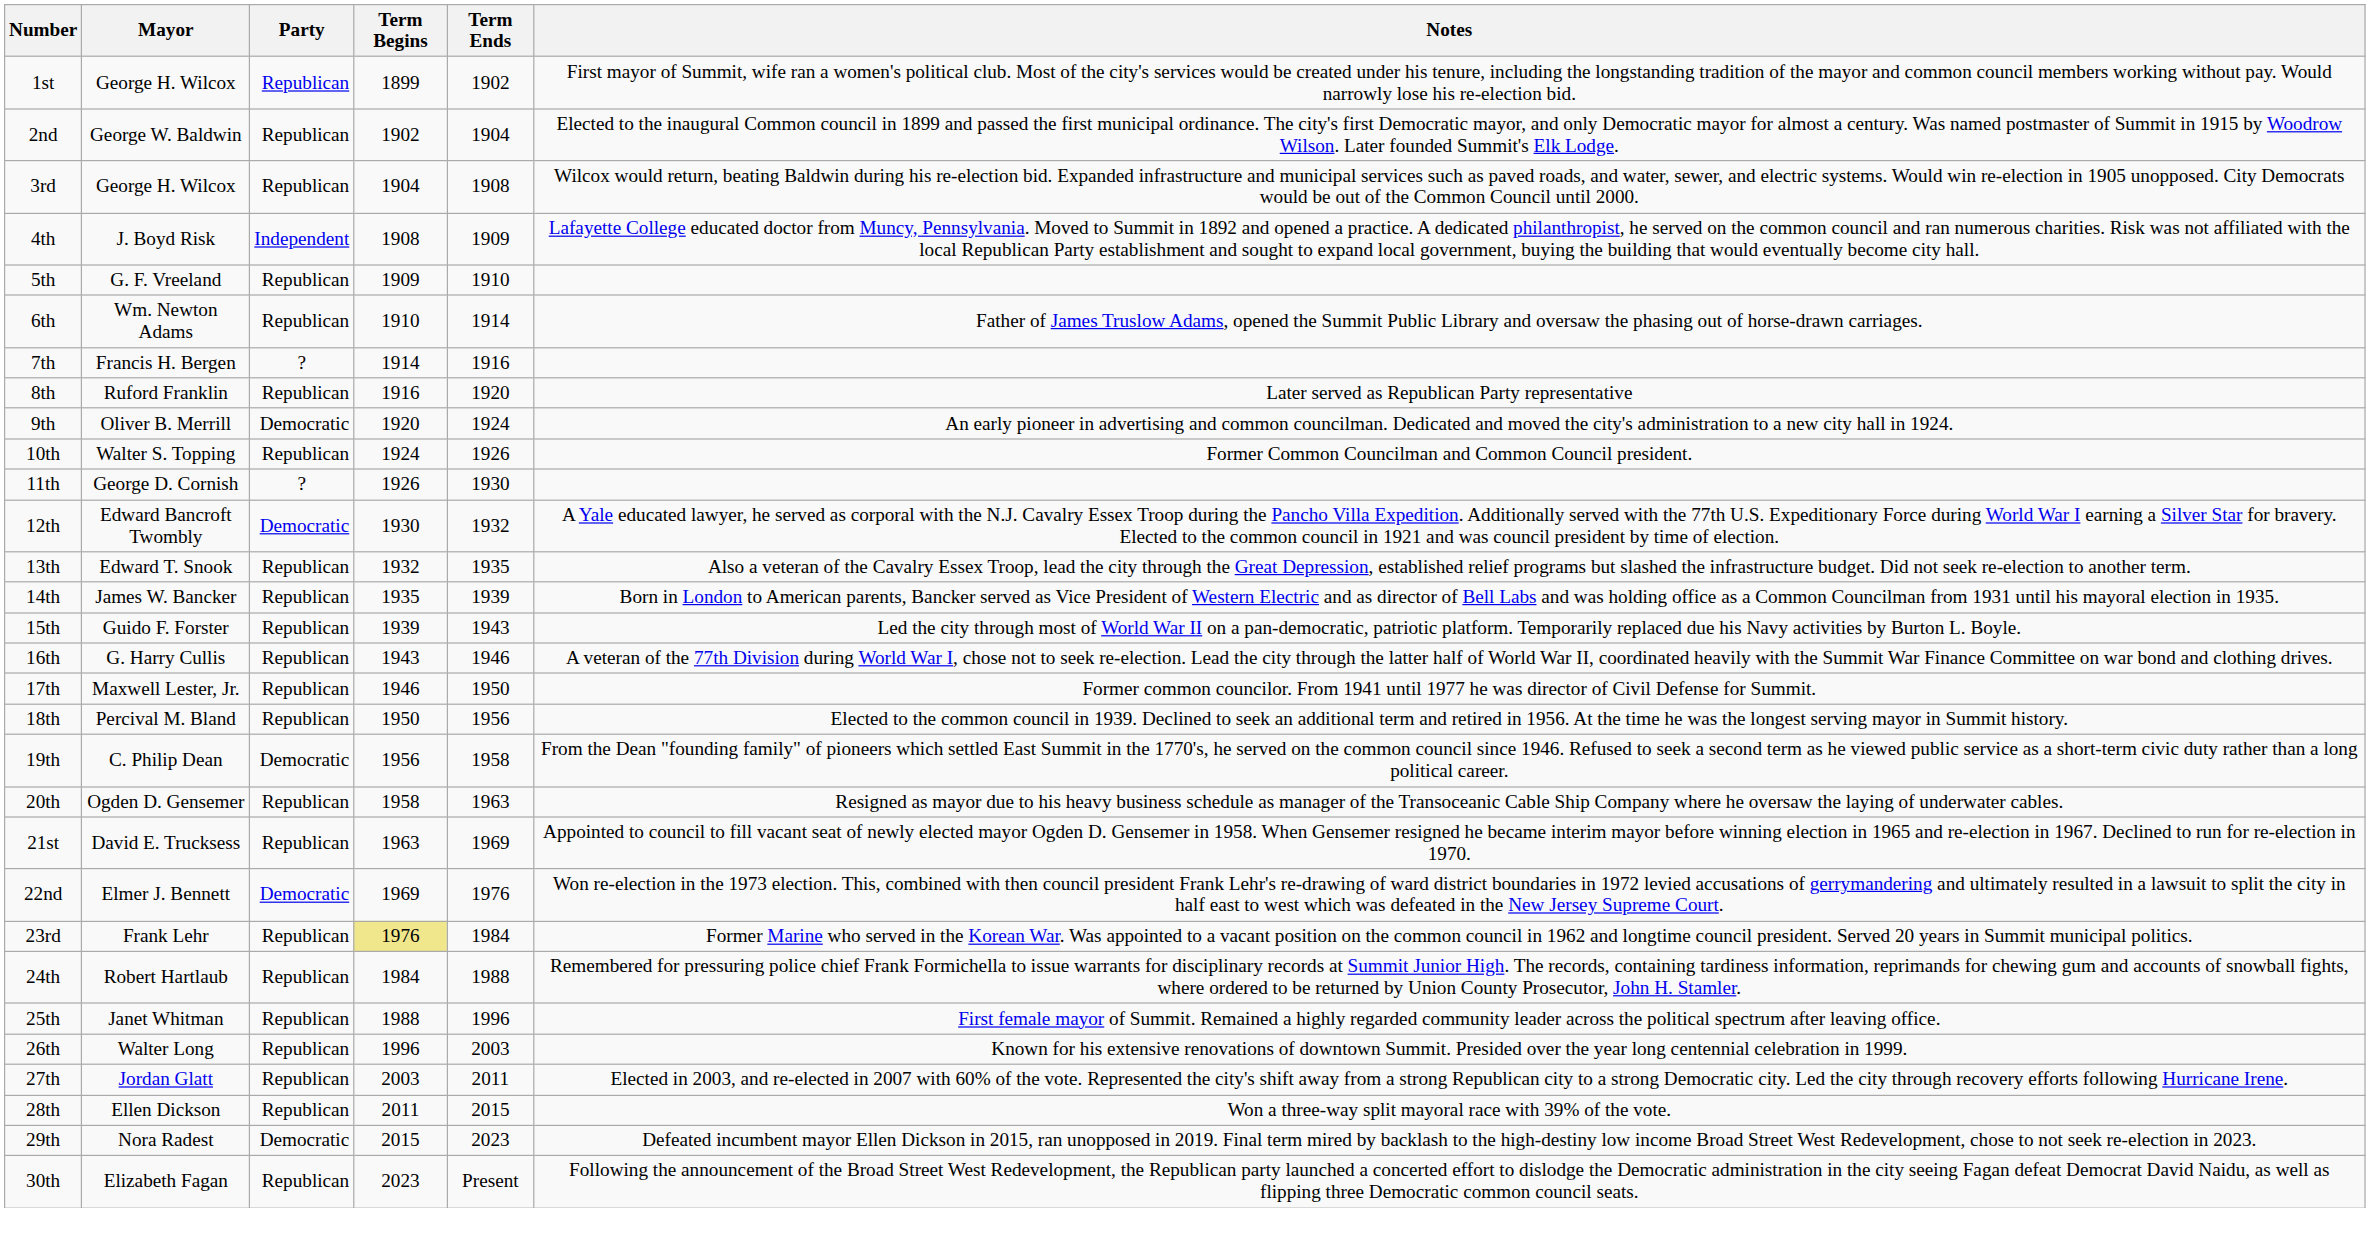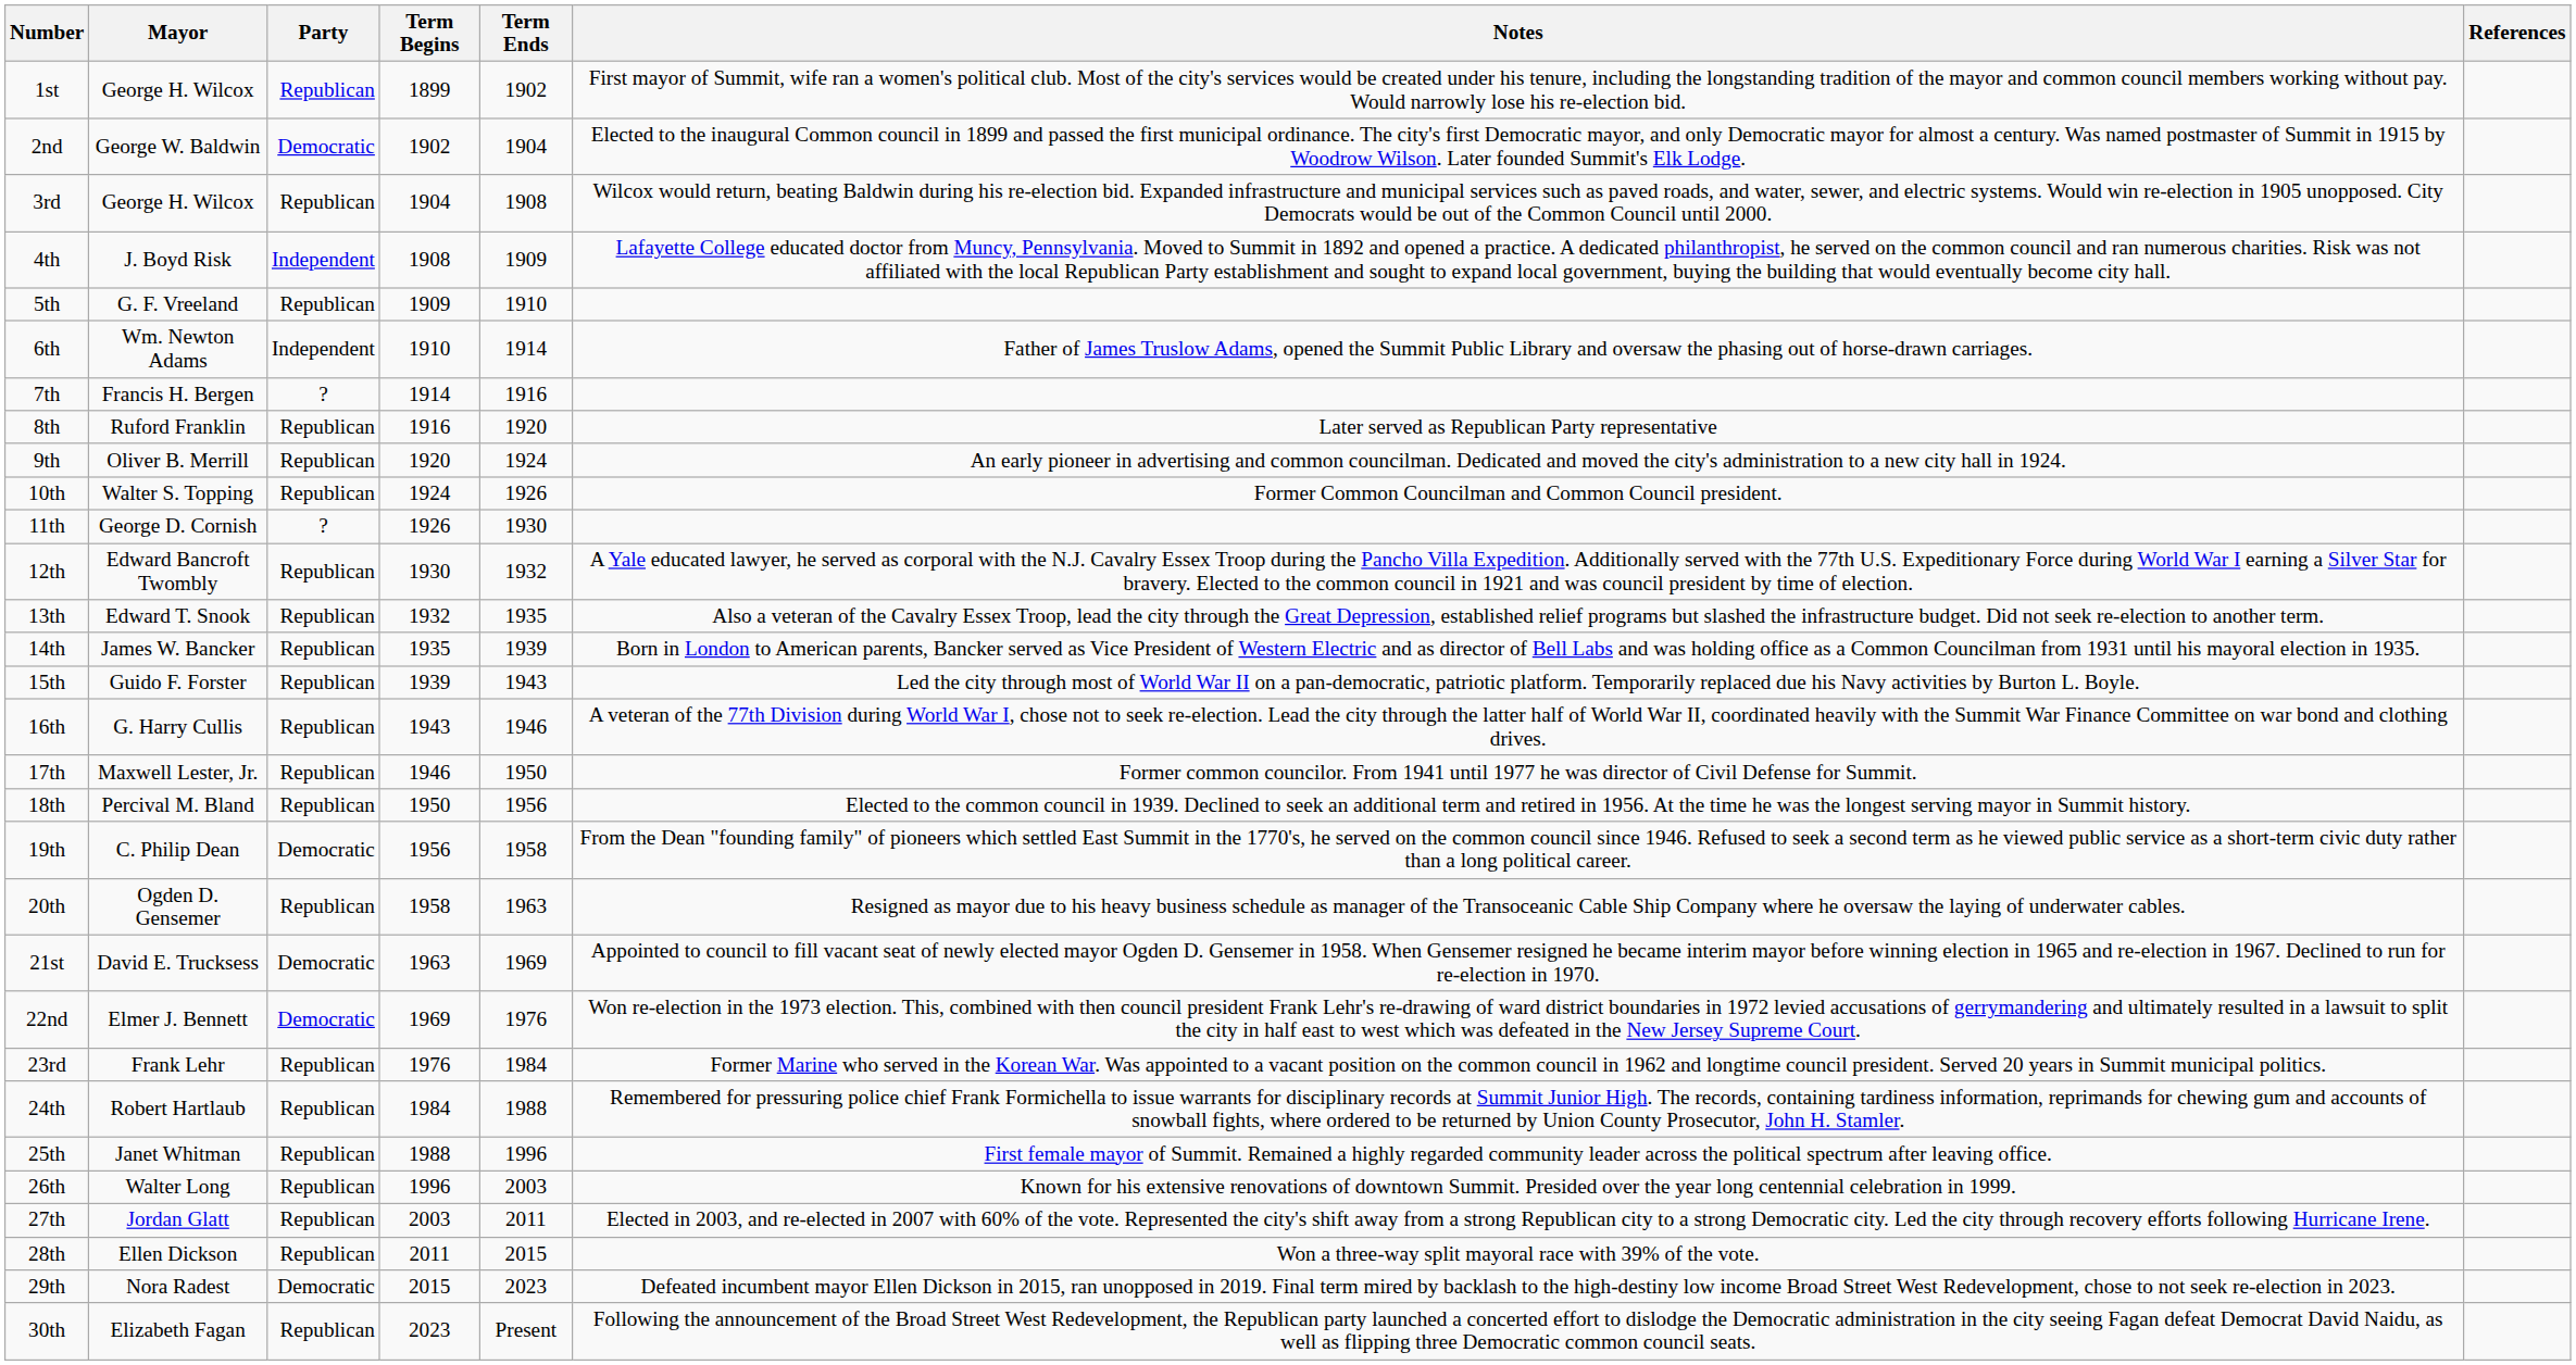 <table class="wikitable" style="text-align:center">
 <tr>
 <th>Number</th>
 <th>Mayor</th>
 <th>Party</th>
 <th>Term Begins</th>
 <th>Term Ends</th>
 <th>Notes</th>
+<th>References</th>
 </tr>
 <tr>
 <td>1st</td>
 <td>George H. Wilcox</td>
 <td align="right" ><a href='#'>Republican</a></td>
 <td>1899</td>
 <td>1902</td>
 <td>First mayor of Summit, wife ran a women's political club. Most of the city's services would be created under his tenure, including the longstanding tradition of the mayor and common council members working without pay. Would narrowly lose his re-election bid.</td>
+<td></td>
 </tr>
 <tr>
 <td>2nd</td>
 <td>George W. Baldwin</td>
-<td align="right" >Republican</td>
+<td align="right" ><a href='#'>Democratic</a></td>
 <td>1902</td>
 <td>1904</td>
 <td>Elected to the inaugural Common council in 1899 and passed the first municipal ordinance. The city's first Democratic mayor, and only Democratic mayor for almost a century. Was named postmaster of Summit in 1915 by <a href='#'>Woodrow Wilson</a>. Later founded Summit's <a href='#'>Elk Lodge</a>.</td>
+<td></td>
 </tr>
 <tr>
 <td>3rd</td>
 <td>George H. Wilcox</td>
 <td align="right" >Republican</td>
 <td>1904</td>
 <td>1908</td>
 <td>Wilcox would return, beating Baldwin during his re-election bid. Expanded infrastructure and municipal services such as paved roads, and water, sewer, and electric systems. Would win re-election in 1905 unopposed. City Democrats would be out of the Common Council until 2000.</td>
+<td></td>
 </tr>
 <tr>
 <td>4th</td>
 <td>J. Boyd Risk</td>
 <td align="right" ><a href='#'>Independent</a></td>
 <td>1908</td>
 <td>1909</td>
 <td><a href='#'>Lafayette College</a> educated doctor from <a href='#'>Muncy, Pennsylvania</a>. Moved to Summit in 1892 and opened a practice. A dedicated <a href='#'>philanthropist</a>, he served on the common council and ran numerous charities. Risk was not affiliated with the local Republican Party establishment and sought to expand local government, buying the building that would eventually become city hall.</td>
+<td></td>
 </tr>
 <tr>
 <td>5th</td>
 <td>G. F. Vreeland</td>
 <td align="right" >Republican</td>
 <td>1909</td>
 <td>1910</td>
 <td></td>
+<td></td>
 </tr>
 <tr>
 <td>6th</td>
 <td>Wm. Newton Adams</td>
-<td align="right" >Republican</td>
+<td align="right" >Independent</td>
 <td>1910</td>
 <td>1914</td>
 <td>Father of <a href='#'>James Truslow Adams</a>, opened the Summit Public Library and oversaw the phasing out of horse-drawn carriages.</td>
+<td></td>
 </tr>
 <tr>
 <td>7th</td>
 <td>Francis H. Bergen</td>
 <td>?</td>
 <td>1914</td>
 <td>1916</td>
+<td></td>
 <td></td>
 </tr>
 <tr>
 <td>8th</td>
 <td>Ruford Franklin</td>
 <td align="right" >Republican</td>
 <td>1916</td>
 <td>1920</td>
 <td>Later served as Republican Party representative</td>
+<td></td>
 </tr>
 <tr>
 <td>9th</td>
 <td>Oliver B. Merrill</td>
-<td align="right" >Democratic</td>
+<td align="right" >Republican</td>
 <td>1920</td>
 <td>1924</td>
 <td>An early pioneer in advertising and common councilman. Dedicated and moved the city's administration to a new city hall in 1924.</td>
+<td></td>
 </tr>
 <tr>
 <td>10th</td>
 <td>Walter S. Topping</td>
 <td align="right" >Republican</td>
 <td>1924</td>
 <td>1926</td>
 <td>Former Common Councilman and Common Council president.</td>
+<td></td>
 </tr>
 <tr>
 <td>11th</td>
 <td>George D. Cornish</td>
 <td>?</td>
 <td>1926</td>
 <td>1930</td>
 <td></td>
+<td></td>
 </tr>
 <tr>
 <td>12th</td>
 <td>Edward Bancroft Twombly</td>
-<td align="right" ><a href='#'>Democratic</a></td>
+<td align="right" >Republican</td>
 <td>1930</td>
 <td>1932</td>
 <td>A <a href='#'>Yale</a> educated lawyer, he served as corporal with the N.J. Cavalry Essex Troop during the <a href='#'>Pancho Villa Expedition</a>. Additionally served with the 77th U.S. Expeditionary Force during <a href='#'>World War I</a> earning a <a href='#'>Silver Star</a> for bravery. Elected to the common council in 1921 and was council president by time of election.</td>
+<td></td>
 </tr>
 <tr>
 <td>13th</td>
 <td>Edward T. Snook</td>
 <td align="right" >Republican</td>
 <td>1932</td>
 <td>1935</td>
 <td>Also a veteran of the Cavalry Essex Troop, lead the city through the <a href='#'>Great Depression</a>, established relief programs but slashed the infrastructure budget. Did not seek re-election to another term.</td>
+<td></td>
 </tr>
 <tr>
 <td>14th</td>
 <td>James W. Bancker</td>
 <td align="right" >Republican</td>
 <td>1935</td>
 <td>1939</td>
 <td>Born in <a href='#'>London</a> to American parents, Bancker served as Vice President of <a href='#'>Western Electric</a> and as director of <a href='#'>Bell Labs</a> and was holding office as a Common Councilman from 1931 until his mayoral election in 1935.</td>
+<td></td>
 </tr>
 <tr>
 <td>15th</td>
 <td>Guido F. Forster</td>
 <td align="right" >Republican</td>
 <td>1939</td>
 <td>1943</td>
 <td>Led the city through most of <a href='#'>World War II</a> on a pan-democratic, patriotic platform. Temporarily replaced due his Navy activities by Burton L. Boyle.</td>
+<td></td>
 </tr>
 <tr>
 <td>16th</td>
 <td>G. Harry Cullis</td>
 <td align="right" >Republican</td>
 <td>1943</td>
 <td>1946</td>
 <td>A veteran of the <a href='#'>77th Division</a> during <a href='#'>World War I</a>, chose not to seek re-election. Lead the city through the latter half of World War II, coordinated heavily with the Summit War Finance Committee on war bond and clothing drives.</td>
+<td></td>
 </tr>
 <tr>
 <td>17th</td>
 <td>Maxwell Lester, Jr.</td>
 <td align="right" >Republican</td>
 <td>1946</td>
 <td>1950</td>
 <td>Former common councilor. From 1941 until 1977 he was director of Civil Defense for Summit.</td>
+<td></td>
 </tr>
 <tr>
 <td>18th</td>
 <td>Percival M. Bland</td>
 <td align="right" >Republican</td>
 <td>1950</td>
 <td>1956</td>
 <td>Elected to the common council in 1939. Declined to seek an additional term and retired in 1956. At the time he was the longest serving mayor in Summit history.</td>
+<td></td>
 </tr>
 <tr>
 <td>19th</td>
 <td>C. Philip Dean</td>
 <td align="right" >Democratic</td>
 <td>1956</td>
 <td>1958</td>
 <td>From the Dean "founding family" of pioneers which settled East Summit in the 1770's, he served on the common council since 1946. Refused to seek a second term as he viewed public service as a short-term civic duty rather than a long political career.</td>
+<td></td>
 </tr>
 <tr>
 <td>20th</td>
 <td>Ogden D. Gensemer</td>
 <td align="right" >Republican</td>
 <td>1958</td>
 <td>1963</td>
 <td>Resigned as mayor due to his heavy business schedule as manager of the Transoceanic Cable Ship Company where he oversaw the laying of underwater cables.</td>
+<td></td>
 </tr>
 <tr>
 <td>21st</td>
 <td>David E. Trucksess</td>
-<td align="right" >Republican</td>
+<td align="right" >Democratic</td>
 <td>1963</td>
 <td>1969</td>
 <td>Appointed to council to fill vacant seat of newly elected mayor Ogden D. Gensemer in 1958. When Gensemer resigned he became interim mayor before winning election in 1965 and re-election in 1967. Declined to run for re-election in 1970.</td>
+<td></td>
 </tr>
 <tr>
 <td>22nd</td>
 <td>Elmer J. Bennett</td>
 <td align="right" ><a href='#'>Democratic</a></td>
 <td>1969</td>
 <td>1976</td>
 <td>Won re-election in the 1973 election. This, combined with then council president Frank Lehr's re-drawing of ward district boundaries in 1972 levied accusations of <a href='#'>gerrymandering</a> and ultimately resulted in a lawsuit to split the city in half east to west which was defeated in the <a href='#'>New Jersey Supreme Court</a>.</td>
+<td></td>
 </tr>
 <tr>
 <td>23rd</td>
 <td>Frank Lehr</td>
 <td align="right" >Republican</td>
-<td style="background: khaki;">1976</td>
+<td>1976</td>
 <td>1984</td>
 <td>Former <a href='#'>Marine</a> who served in the <a href='#'>Korean War</a>. Was appointed to a vacant position on the common council in 1962 and longtime council president. Served 20 years in Summit municipal politics.</td>
+<td></td>
 </tr>
 <tr>
 <td>24th</td>
 <td>Robert Hartlaub</td>
 <td align="right" >Republican</td>
 <td>1984</td>
 <td>1988</td>
 <td>Remembered for pressuring police chief Frank Formichella to issue warrants for disciplinary records at <a href='#'>Summit Junior High</a>. The records, containing tardiness information, reprimands for chewing gum and accounts of snowball fights, where ordered to be returned by Union County Prosecutor, <a href='#'>John H. Stamler</a>.</td>
+<td></td>
 </tr>
 <tr>
 <td>25th</td>
 <td>Janet Whitman</td>
 <td align="right" >Republican</td>
 <td>1988</td>
 <td>1996</td>
 <td><a href='#'>First female mayor</a> of Summit. Remained a highly regarded community leader across the political spectrum after leaving office.</td>
+<td></td>
 </tr>
 <tr>
 <td>26th</td>
 <td>Walter Long</td>
 <td align="right" >Republican</td>
 <td>1996</td>
 <td>2003</td>
 <td>Known for his extensive renovations of downtown Summit. Presided over the year long centennial celebration in 1999.</td>
+<td></td>
 </tr>
 <tr>
 <td>27th</td>
 <td><a href='#'>Jordan Glatt</a></td>
 <td align="right" >Republican</td>
 <td>2003</td>
 <td>2011</td>
 <td>Elected in 2003, and re-elected in 2007 with 60% of the vote. Represented the city's shift away from a strong Republican city to a strong Democratic city. Led the city through recovery efforts following <a href='#'>Hurricane Irene</a>.</td>
+<td></td>
 </tr>
 <tr>
 <td>28th</td>
 <td>Ellen Dickson</td>
 <td align="right" >Republican</td>
 <td>2011</td>
 <td>2015</td>
 <td>Won a three-way split mayoral race with 39% of the vote.</td>
+<td></td>
 </tr>
 <tr>
 <td>29th</td>
 <td>Nora Radest</td>
 <td align="right" >Democratic</td>
 <td>2015</td>
 <td>2023</td>
 <td>Defeated incumbent mayor Ellen Dickson in 2015, ran unopposed in 2019. Final term mired by backlash to the high-destiny low income Broad Street West Redevelopment, chose to not seek re-election in 2023.</td>
+<td></td>
 </tr>
 <tr>
 <td>30th</td>
 <td>Elizabeth Fagan</td>
 <td align="right" >Republican</td>
 <td>2023</td>
 <td>Present</td>
 <td>Following the announcement of the Broad Street West Redevelopment, the Republican party launched a concerted effort to dislodge the Democratic administration in the city seeing Fagan defeat Democrat David Naidu, as well as flipping three Democratic common council seats.</td>
+<td></td>
 </tr>
 </table>
